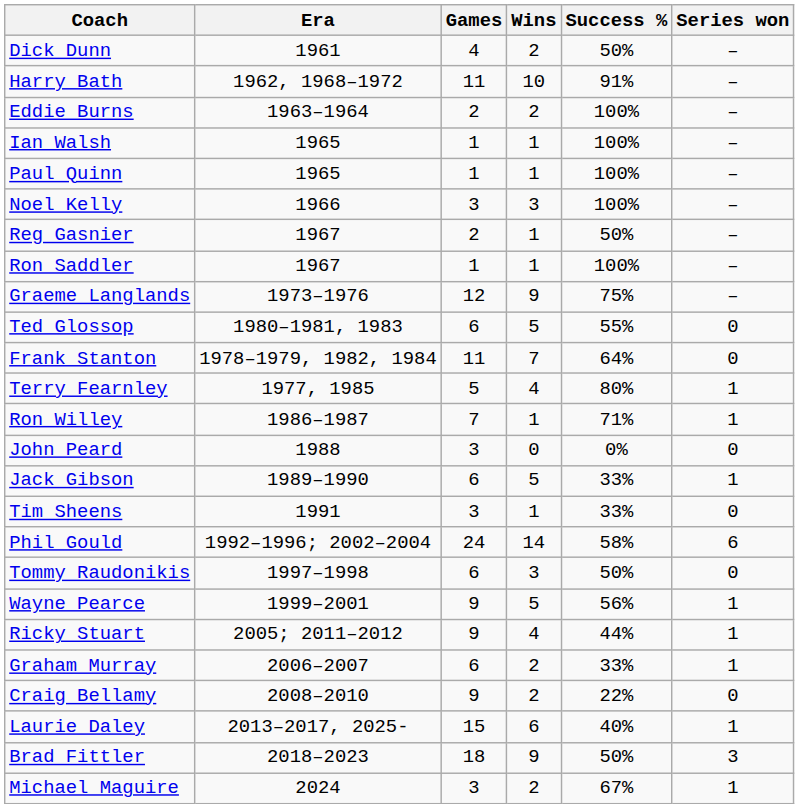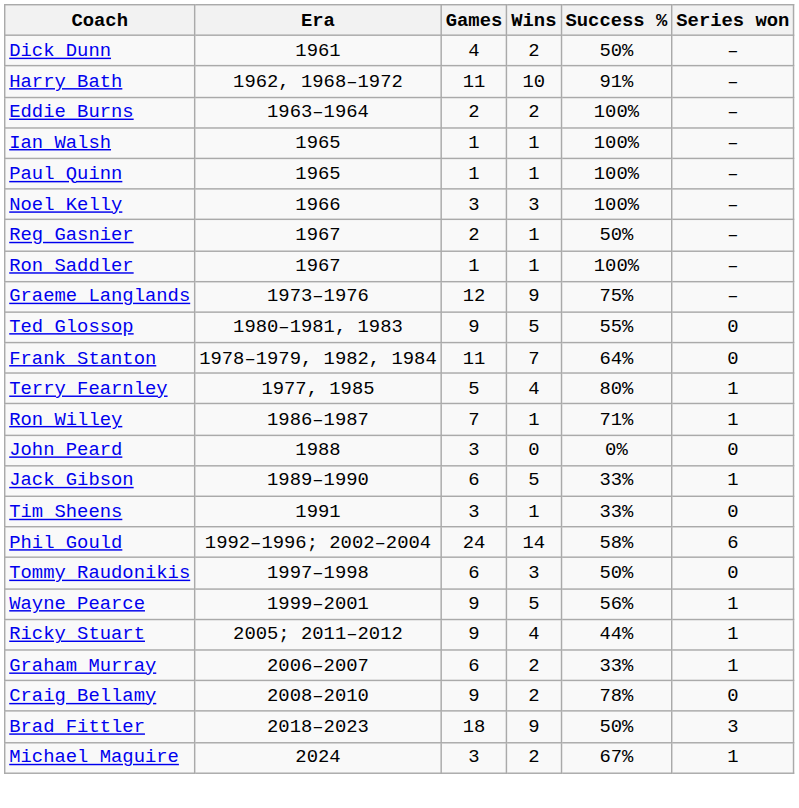 <table class="wikitable" style="text-align: center">
 <tr>
 <th>Coach</th>
 <th>Era</th>
 <th>Games</th>
 <th>Wins</th>
 <th>Success %</th>
 <th>Series won</th>
 </tr>
 <tr>
 <td align=left><a href='#'>Dick Dunn</a></td>
 <td>1961</td>
 <td>4</td>
 <td>2</td>
 <td>50%</td>
 <td>–</td>
 </tr>
 <tr>
 <td align=left><a href='#'>Harry Bath</a></td>
 <td>1962, 1968–1972</td>
 <td>11</td>
 <td>10</td>
 <td>91%</td>
 <td>–</td>
 </tr>
 <tr>
 <td align=left><a href='#'>Eddie Burns</a></td>
 <td>1963–1964</td>
 <td>2</td>
 <td>2</td>
 <td>100%</td>
 <td>–</td>
 </tr>
 <tr>
 <td align=left><a href='#'>Ian Walsh</a></td>
 <td>1965</td>
 <td>1</td>
 <td>1</td>
 <td>100%</td>
 <td>–</td>
 </tr>
 <tr>
 <td align=left><a href='#'>Paul Quinn</a></td>
 <td>1965</td>
 <td>1</td>
 <td>1</td>
 <td>100%</td>
 <td>–</td>
 </tr>
 <tr>
 <td align=left><a href='#'>Noel Kelly</a></td>
 <td>1966</td>
 <td>3</td>
 <td>3</td>
 <td>100%</td>
 <td>–</td>
 </tr>
 <tr>
 <td align=left><a href='#'>Reg Gasnier</a></td>
 <td>1967</td>
 <td>2</td>
 <td>1</td>
 <td>50%</td>
 <td>–</td>
 </tr>
 <tr>
 <td align=left><a href='#'>Ron Saddler</a></td>
 <td>1967</td>
 <td>1</td>
 <td>1</td>
 <td>100%</td>
 <td>–</td>
 </tr>
 <tr>
 <td align=left><a href='#'>Graeme Langlands</a></td>
 <td>1973–1976</td>
 <td>12</td>
 <td>9</td>
 <td>75%</td>
 <td>–</td>
 </tr>
 <tr>
 <td align=left><a href='#'>Ted Glossop</a></td>
 <td>1980–1981, 1983</td>
-<td>6</td>
+<td>9</td>
 <td>5</td>
 <td>55%</td>
 <td>0</td>
 </tr>
 <tr>
 <td align=left><a href='#'>Frank Stanton</a></td>
 <td>1978–1979, 1982, 1984</td>
 <td>11</td>
 <td>7</td>
 <td>64%</td>
 <td>0</td>
 </tr>
 <tr>
 <td align=left><a href='#'>Terry Fearnley</a></td>
 <td>1977, 1985</td>
 <td>5</td>
 <td>4</td>
 <td>80%</td>
 <td>1</td>
 </tr>
 <tr>
 <td align=left><a href='#'>Ron Willey</a></td>
 <td>1986–1987</td>
 <td>7</td>
 <td>1</td>
 <td>71%</td>
 <td>1</td>
 </tr>
 <tr>
 <td align=left><a href='#'>John Peard</a></td>
 <td>1988</td>
 <td>3</td>
 <td>0</td>
 <td>0%</td>
 <td>0</td>
 </tr>
 <tr>
 <td align=left><a href='#'>Jack Gibson</a></td>
 <td>1989–1990</td>
 <td>6</td>
 <td>5</td>
 <td>33%</td>
 <td>1</td>
 </tr>
 <tr>
 <td align=left><a href='#'>Tim Sheens</a></td>
 <td>1991</td>
 <td>3</td>
 <td>1</td>
 <td>33%</td>
 <td>0</td>
 </tr>
 <tr>
 <td align=left><a href='#'>Phil Gould</a></td>
 <td>1992–1996; 2002–2004</td>
 <td>24</td>
 <td>14</td>
 <td>58%</td>
 <td>6</td>
 </tr>
 <tr>
 <td align=left><a href='#'>Tommy Raudonikis</a></td>
 <td>1997–1998</td>
 <td>6</td>
 <td>3</td>
 <td>50%</td>
 <td>0</td>
 </tr>
 <tr>
 <td align=left><a href='#'>Wayne Pearce</a></td>
 <td>1999–2001</td>
 <td>9</td>
 <td>5</td>
 <td>56%</td>
 <td>1</td>
 </tr>
 <tr>
 <td align=left><a href='#'>Ricky Stuart</a></td>
 <td>2005; 2011–2012</td>
 <td>9</td>
 <td>4</td>
 <td>44%</td>
 <td>1</td>
 </tr>
 <tr>
 <td align=left><a href='#'>Graham Murray</a></td>
 <td>2006–2007</td>
 <td>6</td>
 <td>2</td>
 <td>33%</td>
 <td>1</td>
 </tr>
 <tr>
 <td align=left><a href='#'>Craig Bellamy</a></td>
 <td>2008–2010</td>
 <td>9</td>
 <td>2</td>
-<td>22%</td>
+<td>78%</td>
 <td>0</td>
-</tr>
-<tr>
-<td align=left><a href='#'>Laurie Daley</a></td>
-<td>2013–2017, 2025-</td>
-<td>15</td>
-<td>6</td>
-<td>40%</td>
-<td>1</td>
 </tr>
 <tr>
 <td align=left><a href='#'>Brad Fittler</a></td>
 <td>2018–2023</td>
 <td>18</td>
 <td>9</td>
 <td>50%</td>
 <td>3</td>
 </tr>
 <tr>
 <td align=left><a href='#'>Michael Maguire</a></td>
 <td>2024</td>
 <td>3</td>
 <td>2</td>
 <td>67%</td>
 <td>1</td>
 </tr>
 </table>
